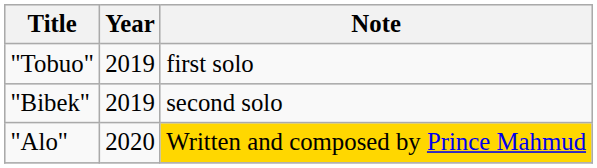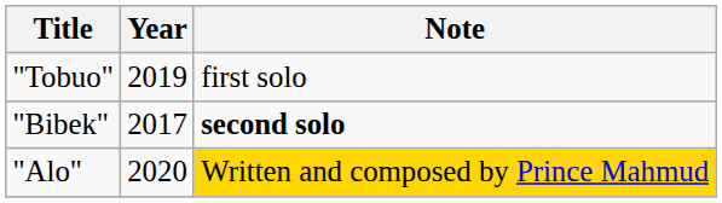 <table class="wikitable plainrowheaders">
 <tr>
 <th>Title</th>
 <th>Year</th>
 <th>Note</th>
 </tr>
 <tr>
 <td>"Tobuo"</td>
 <td>2019</td>
 <td>first solo</td>
 </tr>
 <tr>
 <td>"Bibek"</td>
-<td>2019</td>
-<td>second solo</td>
+<td>2017</td>
+<td><strong>second solo</strong></td>
 </tr>
 <tr>
 <td>"Alo"</td>
 <td>2020</td>
 <td style="background: gold;">Written and composed by <a href='#'>Prince Mahmud</a></td>
 </tr>
 </table>
